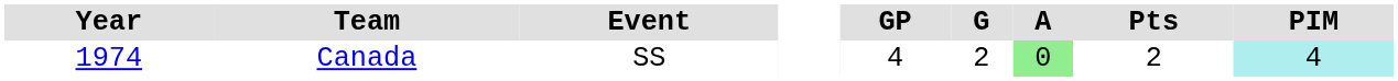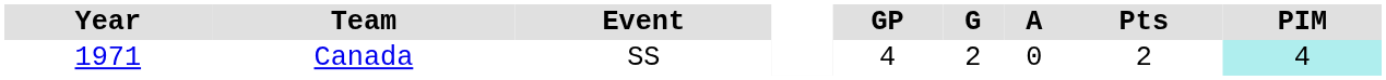 <table border="0" cellpadding="1" cellspacing="0" style="text-align:center; width:50em">
 <tr ALIGN="center" bgcolor="#e0e0e0">
 <th>Year</th>
 <th>Team</th>
 <th>Event</th>
 <th rowspan="99" bgcolor="#ffffff"> </th>
 <th>GP</th>
 <th>G</th>
 <th>A</th>
 <th>Pts</th>
 <th>PIM</th>
 </tr>
 <tr>
-<td><a href='#'>1974</a></td>
+<td><a href='#'>1971</a></td>
 <td><a href='#'>Canada</a></td>
 <td>SS</td>
 <td>4</td>
 <td>2</td>
-<td style="background: lightgreen;">0</td>
+<td>0</td>
 <td>2</td>
 <td style="background: paleturquoise;">4</td>
 </tr>
 </table>
